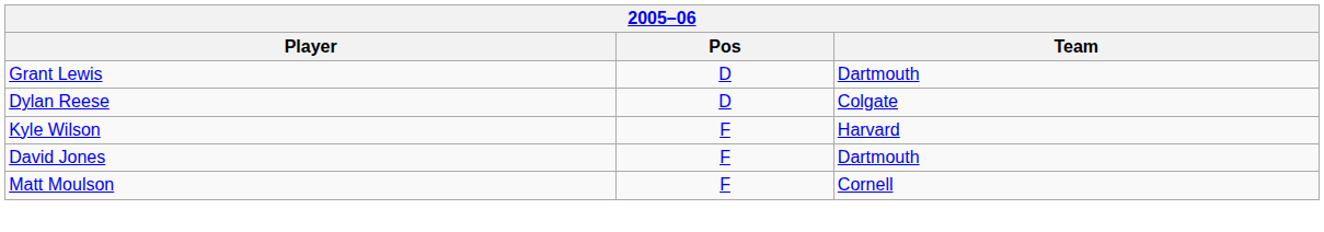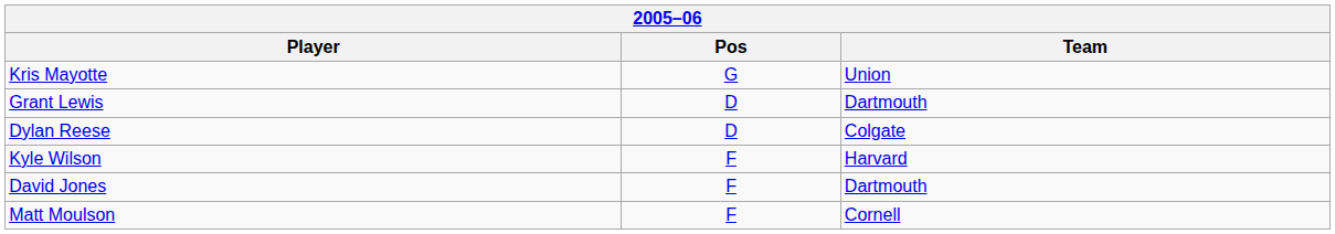 <table class="wikitable" width=95%>
 <tr>
 <th colspan=3><a href='#'>2005–06</a></th>
 </tr>
 <tr>
 <th>Player</th>
 <th>Pos</th>
 <th>Team</th>
+</tr>
+<tr>
+<td><a href='#'>Kris Mayotte</a></td>
+<td align=center><a href='#'>G</a></td>
+<td><a href='#'>Union</a></td>
 </tr>
 <tr>
 <td><a href='#'>Grant Lewis</a></td>
 <td align=center><a href='#'>D</a></td>
 <td><a href='#'>Dartmouth</a></td>
 </tr>
 <tr>
 <td><a href='#'>Dylan Reese</a></td>
 <td align=center><a href='#'>D</a></td>
 <td><a href='#'>Colgate</a></td>
 </tr>
 <tr>
 <td><a href='#'>Kyle Wilson</a></td>
 <td align=center><a href='#'>F</a></td>
 <td><a href='#'>Harvard</a></td>
 </tr>
 <tr>
 <td><a href='#'>David Jones</a></td>
 <td align=center><a href='#'>F</a></td>
 <td><a href='#'>Dartmouth</a></td>
 </tr>
 <tr>
 <td><a href='#'>Matt Moulson</a></td>
 <td align=center><a href='#'>F</a></td>
 <td><a href='#'>Cornell</a></td>
 </tr>
 </table>
